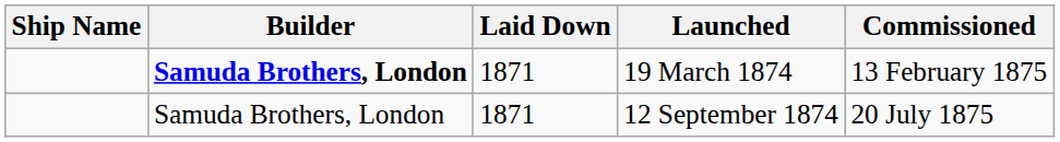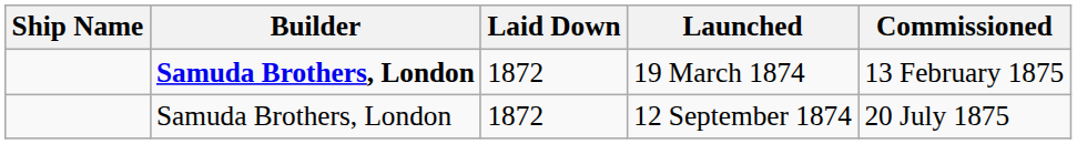 <table class="sortable wikitable">
 <tr>
 <th>Ship Name</th>
 <th>Builder</th>
 <th>Laid Down</th>
 <th>Launched</th>
 <th>Commissioned</th>
 </tr>
 <tr>
 <td></td>
 <td><strong><a href='#'>Samuda Brothers</a>, London</strong></td>
-<td>1871</td>
+<td>1872</td>
 <td>19 March 1874</td>
 <td>13 February 1875</td>
 </tr>
 <tr>
 <td></td>
 <td>Samuda Brothers, London</td>
-<td>1871</td>
+<td>1872</td>
 <td>12 September 1874</td>
 <td>20 July 1875</td>
 </tr>
 </table>
